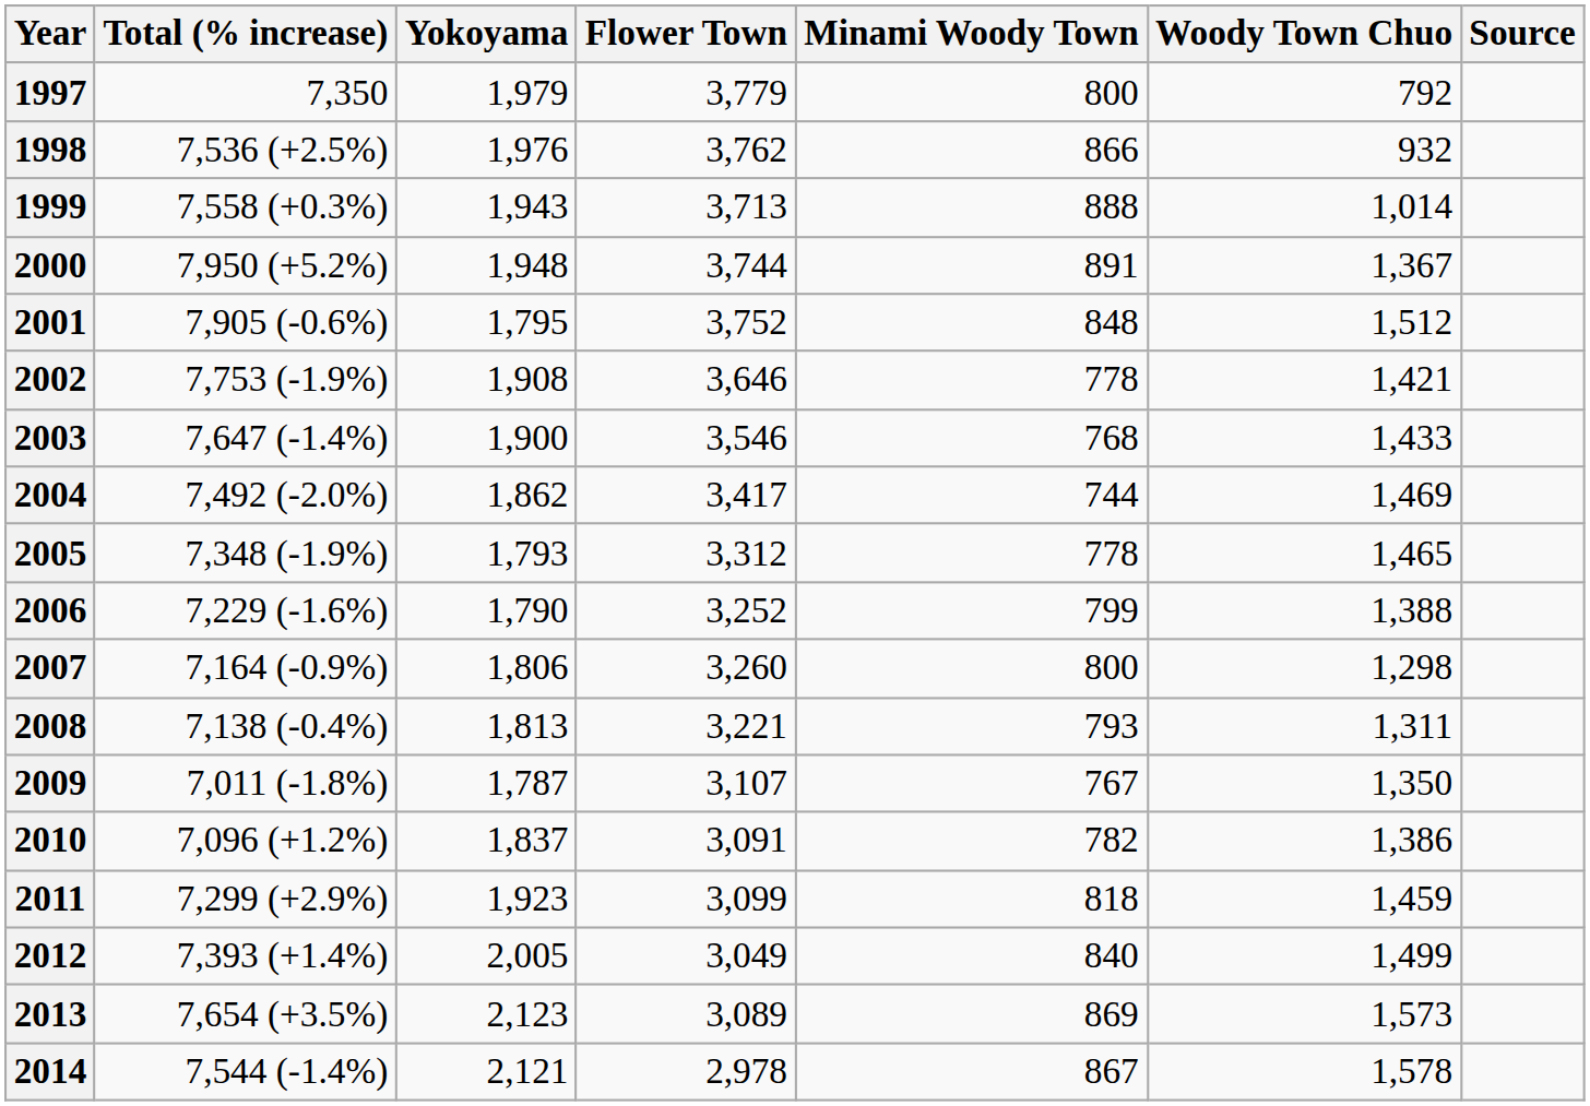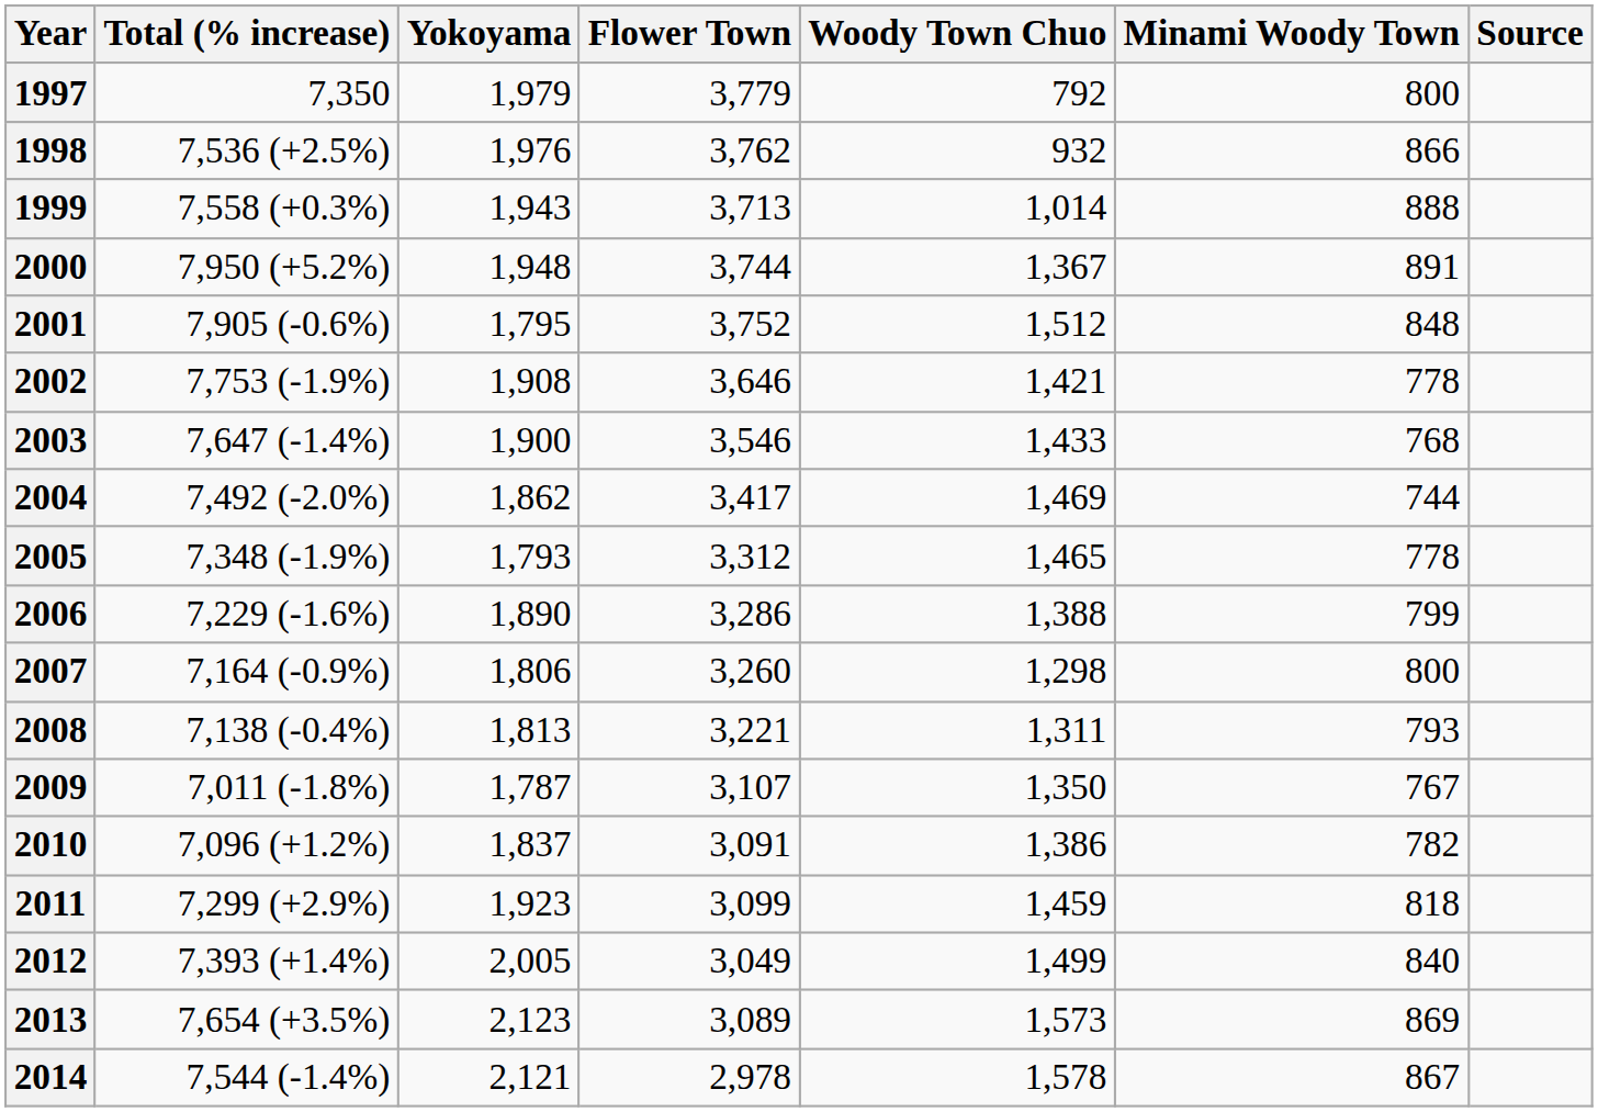 <table class="wikitable" style="text-align:right;">
 <tr>
 <th>Year</th>
 <th>Total (% increase)</th>
 <th>Yokoyama</th>
 <th>Flower Town</th>
+<th>Woody Town Chuo</th>
 <th>Minami Woody Town</th>
-<th>Woody Town Chuo</th>
 <th>Source</th>
 </tr>
 <tr>
 <th>1997</th>
 <td style="text-align:right;">7,350</td>
 <td>1,979</td>
 <td>3,779</td>
+<td>792</td>
 <td>800</td>
-<td>792</td>
 <td></td>
 </tr>
 <tr>
 <th>1998</th>
 <td style="text-align:right;">7,536 (+2.5%)</td>
 <td>1,976</td>
 <td>3,762</td>
+<td>932</td>
 <td>866</td>
-<td>932</td>
 <td></td>
 </tr>
 <tr>
 <th>1999</th>
 <td style="text-align:right;">7,558 (+0.3%)</td>
 <td>1,943</td>
 <td>3,713</td>
+<td>1,014</td>
 <td>888</td>
-<td>1,014</td>
 <td></td>
 </tr>
 <tr>
 <th>2000</th>
 <td style="text-align:right;">7,950 (+5.2%)</td>
 <td>1,948</td>
 <td>3,744</td>
+<td>1,367</td>
 <td>891</td>
-<td>1,367</td>
 <td></td>
 </tr>
 <tr>
 <th>2001</th>
 <td style="text-align:right;">7,905 (-0.6%)</td>
 <td>1,795</td>
 <td>3,752</td>
+<td>1,512</td>
 <td>848</td>
-<td>1,512</td>
 <td></td>
 </tr>
 <tr>
 <th>2002</th>
 <td style="text-align:right;">7,753 (-1.9%)</td>
 <td>1,908</td>
 <td>3,646</td>
+<td>1,421</td>
 <td>778</td>
-<td>1,421</td>
 <td></td>
 </tr>
 <tr>
 <th>2003</th>
 <td style="text-align:right;">7,647 (-1.4%)</td>
 <td>1,900</td>
 <td>3,546</td>
+<td>1,433</td>
 <td>768</td>
-<td>1,433</td>
 <td></td>
 </tr>
 <tr>
 <th>2004</th>
 <td style="text-align:right;">7,492 (-2.0%)</td>
 <td>1,862</td>
 <td>3,417</td>
+<td>1,469</td>
 <td>744</td>
-<td>1,469</td>
 <td></td>
 </tr>
 <tr>
 <th>2005</th>
 <td style="text-align:right;">7,348 (-1.9%)</td>
 <td>1,793</td>
 <td>3,312</td>
+<td>1,465</td>
 <td>778</td>
-<td>1,465</td>
 <td></td>
 </tr>
 <tr>
 <th>2006</th>
 <td style="text-align:right;">7,229 (-1.6%)</td>
-<td>1,790</td>
-<td>3,252</td>
+<td>1,890</td>
+<td>3,286</td>
+<td>1,388</td>
 <td>799</td>
-<td>1,388</td>
 <td></td>
 </tr>
 <tr>
 <th>2007</th>
 <td style="text-align:right;">7,164 (-0.9%)</td>
 <td>1,806</td>
 <td>3,260</td>
+<td>1,298</td>
 <td>800</td>
-<td>1,298</td>
 <td></td>
 </tr>
 <tr>
 <th>2008</th>
 <td style="text-align:right;">7,138 (-0.4%)</td>
 <td>1,813</td>
 <td>3,221</td>
+<td>1,311</td>
 <td>793</td>
-<td>1,311</td>
 <td></td>
 </tr>
 <tr>
 <th>2009</th>
 <td style="text-align:right;">7,011 (-1.8%)</td>
 <td>1,787</td>
 <td>3,107</td>
+<td>1,350</td>
 <td>767</td>
-<td>1,350</td>
 <td></td>
 </tr>
 <tr>
 <th>2010</th>
 <td style="text-align:right;">7,096 (+1.2%)</td>
 <td>1,837</td>
 <td>3,091</td>
+<td>1,386</td>
 <td>782</td>
-<td>1,386</td>
 <td></td>
 </tr>
 <tr>
 <th>2011</th>
 <td style="text-align:right;">7,299 (+2.9%)</td>
 <td>1,923</td>
 <td>3,099</td>
+<td>1,459</td>
 <td>818</td>
-<td>1,459</td>
 <td></td>
 </tr>
 <tr>
 <th>2012</th>
 <td style="text-align:right;">7,393 (+1.4%)</td>
 <td>2,005</td>
 <td>3,049</td>
+<td>1,499</td>
 <td>840</td>
-<td>1,499</td>
 <td></td>
 </tr>
 <tr>
 <th>2013</th>
 <td style="text-align:right;">7,654 (+3.5%)</td>
 <td>2,123</td>
 <td>3,089</td>
+<td>1,573</td>
 <td>869</td>
-<td>1,573</td>
 <td></td>
 </tr>
 <tr>
 <th>2014</th>
 <td style="text-align:right;">7,544 (-1.4%)</td>
 <td>2,121</td>
 <td>2,978</td>
+<td>1,578</td>
 <td>867</td>
-<td>1,578</td>
 <td></td>
 </tr>
 </table>
